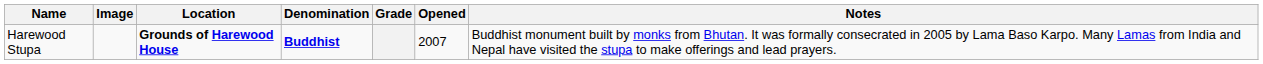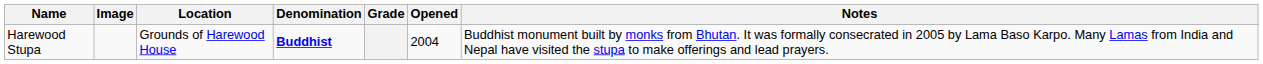 <table class="wikitable sortable">
 <tr>
 <th>Name</th>
 <th class="unsortable">Image</th>
 <th>Location</th>
 <th>Denomination</th>
 <th>Grade</th>
 <th>Opened</th>
 <th class="unsortable">Notes</th>
 </tr>
 <tr>
 <td>Harewood Stupa</td>
 <td></td>
-<td><strong>Grounds of <a href='#'>Harewood House</a></strong></td>
+<td>Grounds of <a href='#'>Harewood House</a></td>
 <td><strong><a href='#'>Buddhist</a></strong></td>
 <th></th>
-<td>2007</td>
+<td>2004</td>
 <td>Buddhist monument built by <a href='#'>monks</a> from <a href='#'>Bhutan</a>. It was formally consecrated in 2005 by Lama Baso Karpo. Many <a href='#'>Lamas</a> from India and Nepal have visited the <a href='#'>stupa</a> to make offerings and lead prayers.</td>
 </tr>
 </table>
